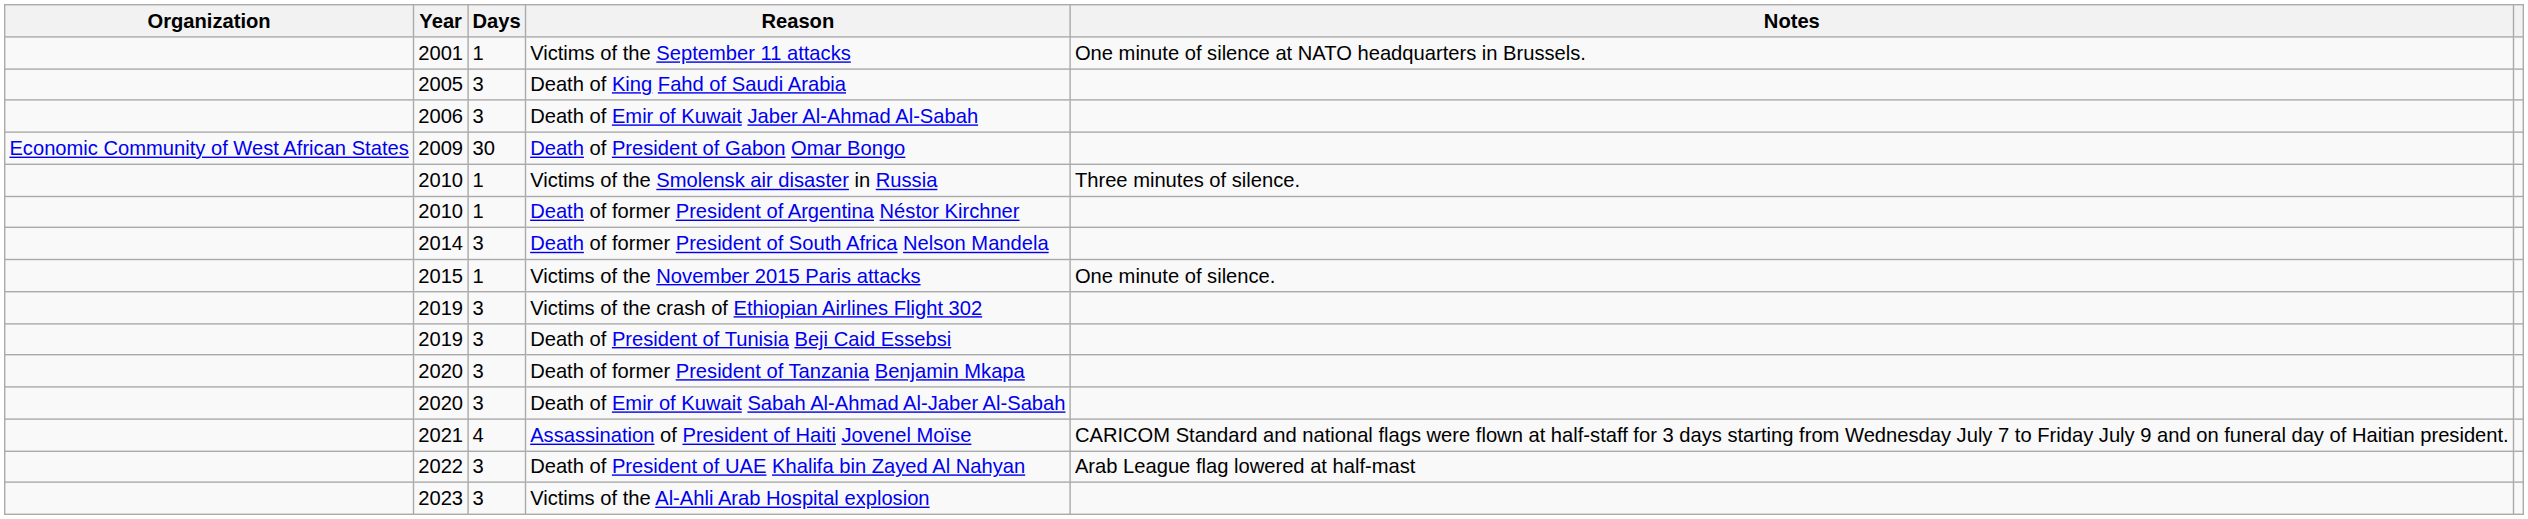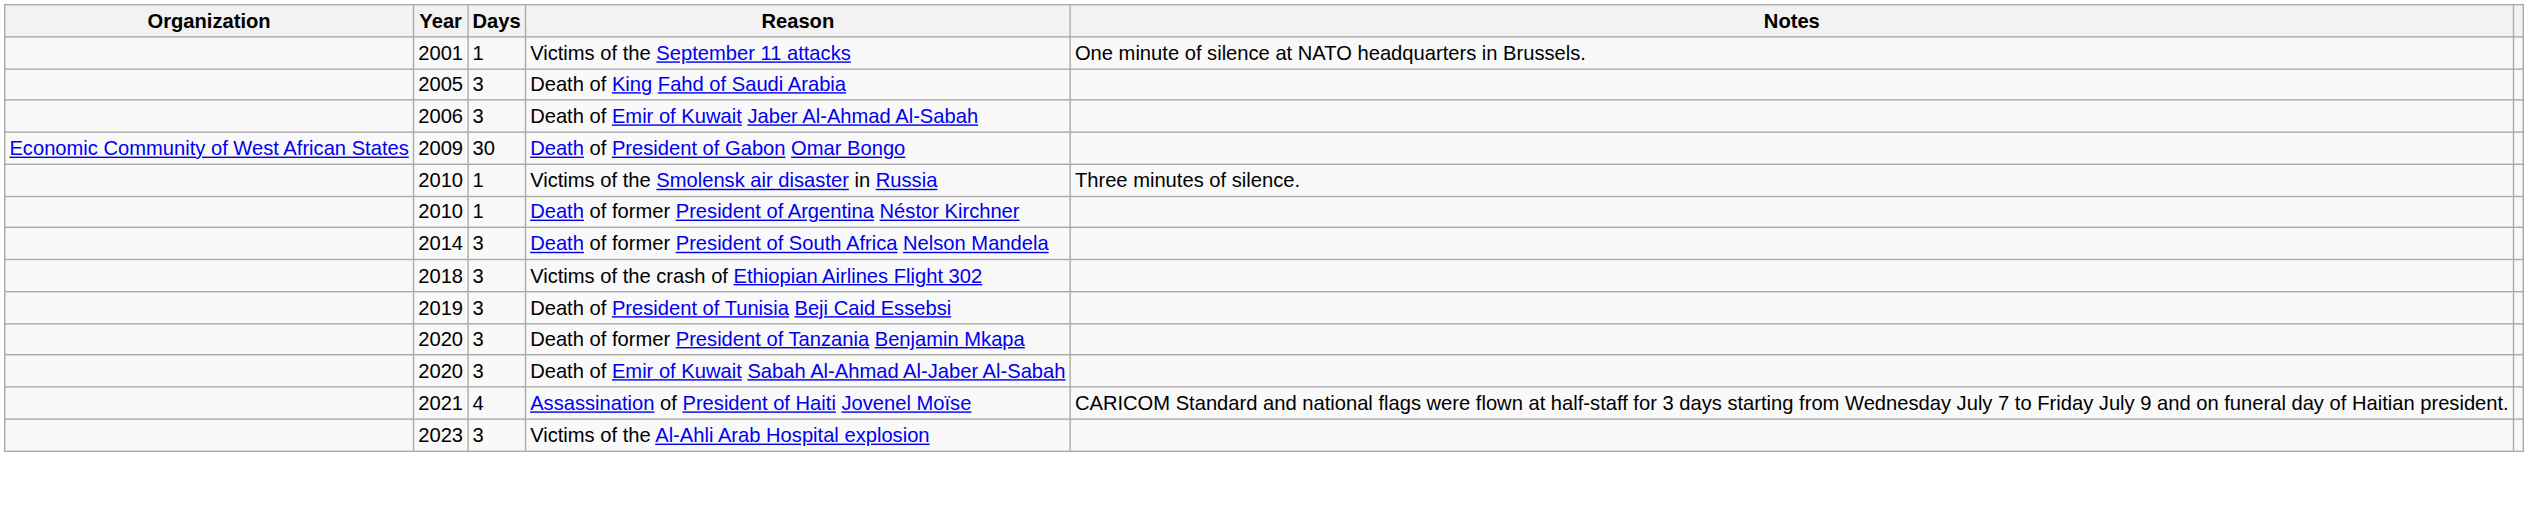 <table class="wikitable sortable"  style="font-size:90%;">
 <tr>
 <th>Organization</th>
 <th>Year</th>
 <th>Days</th>
 <th>Reason</th>
 <th>Notes</th>
 <th></th>
 </tr>
 <tr>
 <td></td>
 <td>2001</td>
 <td>1</td>
 <td>Victims of the <a href='#'>September 11 attacks</a></td>
 <td>One minute of silence at NATO headquarters in Brussels.</td>
 <td></td>
 </tr>
 <tr>
 <td></td>
 <td>2005</td>
 <td>3</td>
 <td>Death of <a href='#'>King</a> <a href='#'>Fahd of Saudi Arabia</a></td>
 <td></td>
 <td></td>
 </tr>
 <tr>
 <td></td>
 <td>2006</td>
 <td>3</td>
 <td>Death of <a href='#'>Emir of Kuwait</a> <a href='#'>Jaber Al-Ahmad Al-Sabah</a></td>
 <td></td>
 <td></td>
 </tr>
 <tr>
 <td> <a href='#'>Economic Community of West African States</a></td>
 <td>2009</td>
 <td>30</td>
 <td><a href='#'>Death</a> of <a href='#'>President of Gabon</a> <a href='#'>Omar Bongo</a></td>
 <td></td>
 <td></td>
 </tr>
 <tr>
 <td></td>
 <td>2010</td>
 <td>1</td>
 <td>Victims of the <a href='#'>Smolensk air disaster</a> in <a href='#'>Russia</a></td>
 <td>Three minutes of silence.</td>
 <td></td>
 </tr>
 <tr>
 <td></td>
 <td>2010</td>
 <td>1</td>
 <td><a href='#'>Death</a> of former <a href='#'>President of Argentina</a> <a href='#'>Néstor Kirchner</a></td>
 <td></td>
 <td></td>
 </tr>
 <tr>
 <td></td>
 <td>2014</td>
 <td>3</td>
 <td><a href='#'>Death</a> of former <a href='#'>President of South Africa</a> <a href='#'>Nelson Mandela</a></td>
 <td></td>
 <td></td>
 </tr>
 <tr>
 <td></td>
-<td>2015</td>
-<td>1</td>
-<td>Victims of the <a href='#'>November 2015 Paris attacks</a></td>
-<td>One minute of silence.</td>
-<td></td>
-</tr>
-<tr>
-<td></td>
-<td>2019</td>
+<td>2018</td>
 <td>3</td>
 <td>Victims of the crash of <a href='#'>Ethiopian Airlines Flight 302</a></td>
 <td></td>
 <td></td>
 </tr>
 <tr>
 <td></td>
 <td>2019</td>
 <td>3</td>
 <td>Death of <a href='#'>President of Tunisia</a> <a href='#'>Beji Caid Essebsi</a></td>
 <td></td>
 <td></td>
 </tr>
 <tr>
 <td></td>
 <td>2020</td>
 <td>3</td>
 <td>Death of former <a href='#'>President of Tanzania</a> <a href='#'>Benjamin Mkapa</a></td>
 <td></td>
 <td></td>
 </tr>
 <tr>
 <td></td>
 <td>2020</td>
 <td>3</td>
 <td>Death of <a href='#'>Emir of Kuwait</a> <a href='#'>Sabah Al-Ahmad Al-Jaber Al-Sabah</a></td>
 <td></td>
 <td></td>
 </tr>
 <tr>
 <td></td>
 <td>2021</td>
 <td>4</td>
 <td><a href='#'>Assassination</a> of <a href='#'>President of Haiti</a> <a href='#'>Jovenel Moïse</a></td>
 <td>CARICOM Standard and national flags were flown at half-staff for 3 days starting from Wednesday July 7 to Friday July 9 and on funeral day of Haitian president.</td>
 <td></td>
 </tr>
 <tr>
 <td></td>
-<td>2022</td>
-<td>3</td>
-<td>Death of <a href='#'>President of UAE</a> <a href='#'>Khalifa bin Zayed Al Nahyan</a></td>
-<td>Arab League flag lowered at half-mast</td>
-<td></td>
-</tr>
-<tr>
-<td></td>
 <td>2023</td>
 <td>3</td>
 <td>Victims of the <a href='#'>Al-Ahli Arab Hospital explosion</a></td>
 <td></td>
 <td></td>
 </tr>
 </table>
